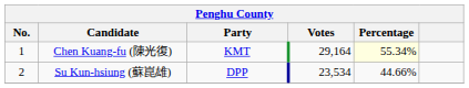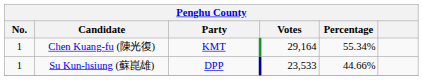 <table class="wikitable collapsible" style="text-align:center">
 <tr>
 <th colspan="7" width=620px><a href='#'>Penghu County</a></th>
 </tr>
 <tr>
 <th width=35>No.</th>
 <th width=180>Candidate</th>
 <th width=120>Party</th>
 <th width=75>Votes</th>
 <th width=75>Percentage</th>
 <th width=49></th>
 </tr>
 <tr>
 <td>1</td>
 <td><a href='#'>Chen Kuang-fu</a> (陳光復)</td>
 <td><a href='#'>KMT</a></td>
 <td style="border-left:4px solid #1B9431;" align="right">29,164</td>
-<td align="right" style="background: lightyellow;">55.34%</td>
+<td align="right">55.34%</td>
 <td align="center"></td>
 </tr>
 <tr>
-<td>2</td>
+<td>1</td>
 <td><a href='#'>Su Kun-hsiung</a> (蘇崑雄)</td>
 <td><a href='#'>DPP</a></td>
-<td style="border-left:4px solid #000099;" align="right">23,534</td>
+<td style="border-left:4px solid #000099;" align="right">23,533</td>
 <td align="right">44.66%</td>
 <td align="center"></td>
 </tr>
 <tr bgcolor=EEEEEE>
 </tr>
 </table>
